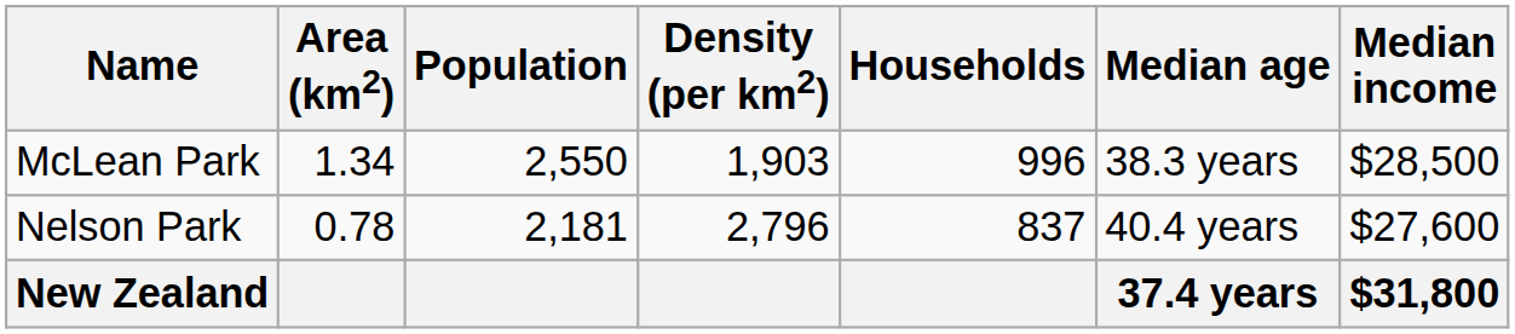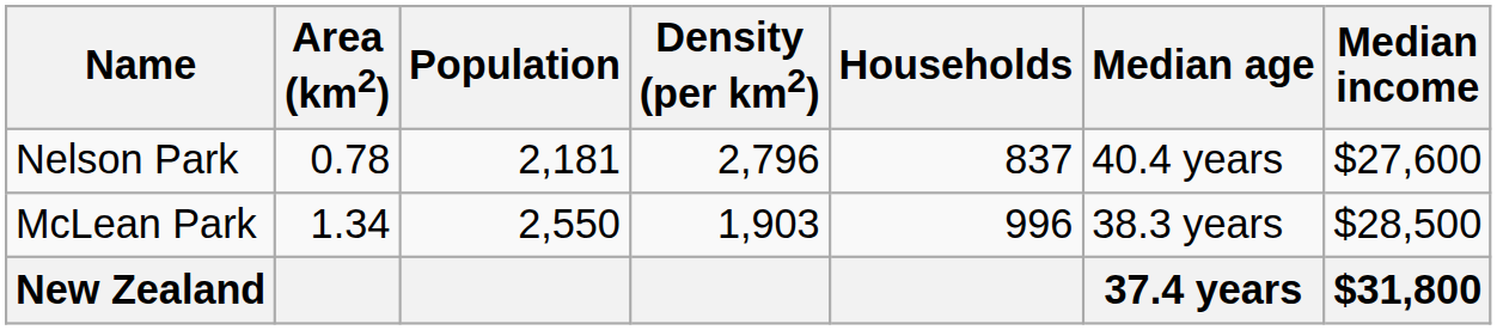 <table class="wikitable">
 <tr>
 <th>Name</th>
 <th>Area<br>(km<sup>2</sup>)</th>
 <th>Population</th>
 <th>Density<br>(per km<sup>2</sup>)</th>
 <th>Households</th>
 <th>Median age</th>
 <th>Median<br>income</th>
 </tr>
 <tr>
+<td>Nelson Park</td>
+<td style="text-align:right;">0.78</td>
+<td style="text-align:right;">2,181</td>
+<td style="text-align:right;">2,796</td>
+<td style="text-align:right;">837</td>
+<td>40.4 years</td>
+<td>$27,600</td>
+</tr>
+<tr>
 <td>McLean Park</td>
 <td style="text-align:right;">1.34</td>
 <td style="text-align:right;">2,550</td>
 <td style="text-align:right;">1,903</td>
 <td style="text-align:right;">996</td>
 <td>38.3 years</td>
 <td>$28,500</td>
-</tr>
-<tr>
-<td>Nelson Park</td>
-<td style="text-align:right;">0.78</td>
-<td style="text-align:right;">2,181</td>
-<td style="text-align:right;">2,796</td>
-<td style="text-align:right;">837</td>
-<td>40.4 years</td>
-<td>$27,600</td>
 </tr>
 <tr>
 <th>New Zealand</th>
 <th></th>
 <th></th>
 <th></th>
 <th></th>
 <th>37.4 years</th>
 <th style="text-align:left;">$31,800</th>
 </tr>
 </table>
